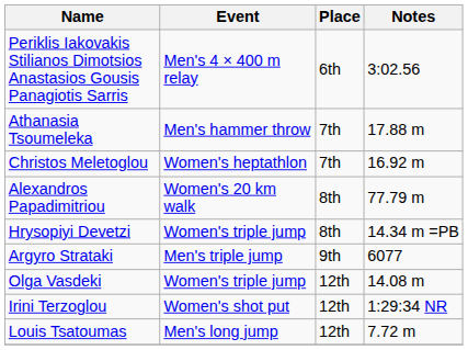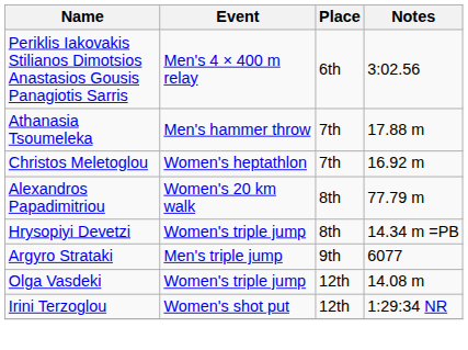 <table class="wikitable sortable">
 <tr>
 <th width=150>Name</th>
 <th width=150>Event</th>
 <th>Place</th>
 <th>Notes</th>
 </tr>
 <tr>
 <td><a href='#'>Periklis Iakovakis</a><br><a href='#'>Stilianos Dimotsios</a><br><a href='#'>Anastasios Gousis</a><br><a href='#'>Panagiotis Sarris</a></td>
 <td><a href='#'>Men's 4 × 400 m relay</a></td>
 <td>6th</td>
 <td>3:02.56</td>
 </tr>
 <tr>
 <td><a href='#'>Athanasia Tsoumeleka</a></td>
 <td><a href='#'>Men's hammer throw</a></td>
 <td>7th</td>
 <td>17.88 m</td>
 </tr>
 <tr>
 <td><a href='#'>Christos Meletoglou</a></td>
 <td><a href='#'>Women's heptathlon</a></td>
 <td>7th</td>
 <td>16.92 m</td>
 </tr>
 <tr>
 <td><a href='#'>Alexandros Papadimitriou</a></td>
 <td><a href='#'>Women's 20 km walk</a></td>
 <td>8th</td>
 <td>77.79 m</td>
 </tr>
 <tr>
 <td><a href='#'>Hrysopiyi Devetzi</a></td>
 <td><a href='#'>Women's triple jump</a></td>
 <td>8th</td>
 <td>14.34 m =PB</td>
 </tr>
 <tr>
 <td><a href='#'>Argyro Strataki</a></td>
 <td><a href='#'>Men's triple jump</a></td>
 <td>9th</td>
 <td>6077</td>
 </tr>
 <tr>
 <td><a href='#'>Olga Vasdeki</a></td>
 <td><a href='#'>Women's triple jump</a></td>
 <td>12th</td>
 <td>14.08 m</td>
 </tr>
 <tr>
 <td><a href='#'>Irini Terzoglou</a></td>
 <td><a href='#'>Women's shot put</a></td>
 <td>12th</td>
 <td>1:29:34 <a href='#'>NR</a></td>
 </tr>
 <tr>
-<td><a href='#'>Louis Tsatoumas</a></td>
-<td><a href='#'>Men's long jump</a></td>
-<td>12th</td>
-<td>7.72 m</td>
-</tr>
-<tr>
 </tr>
 </table>
